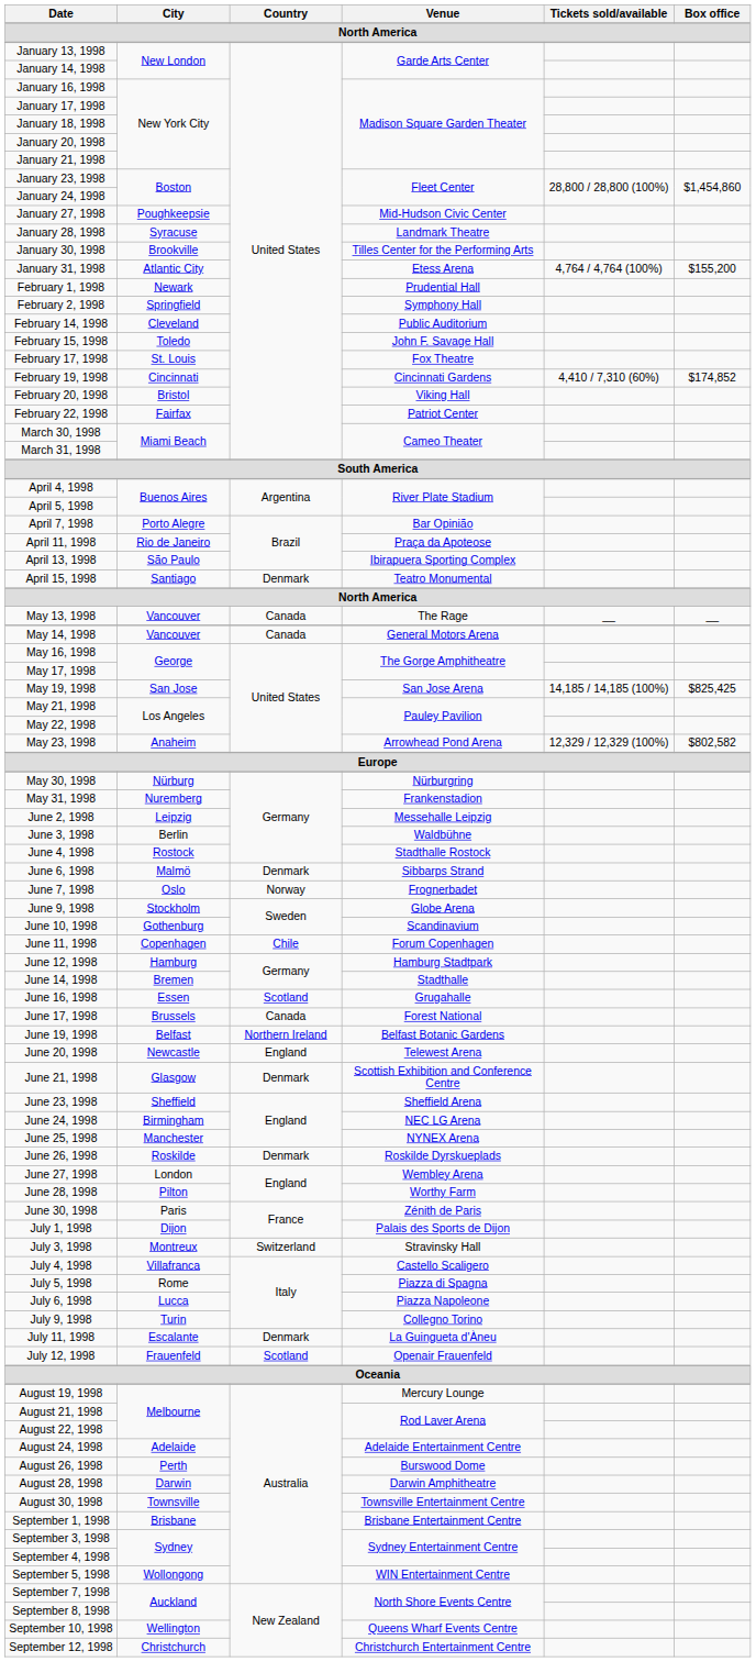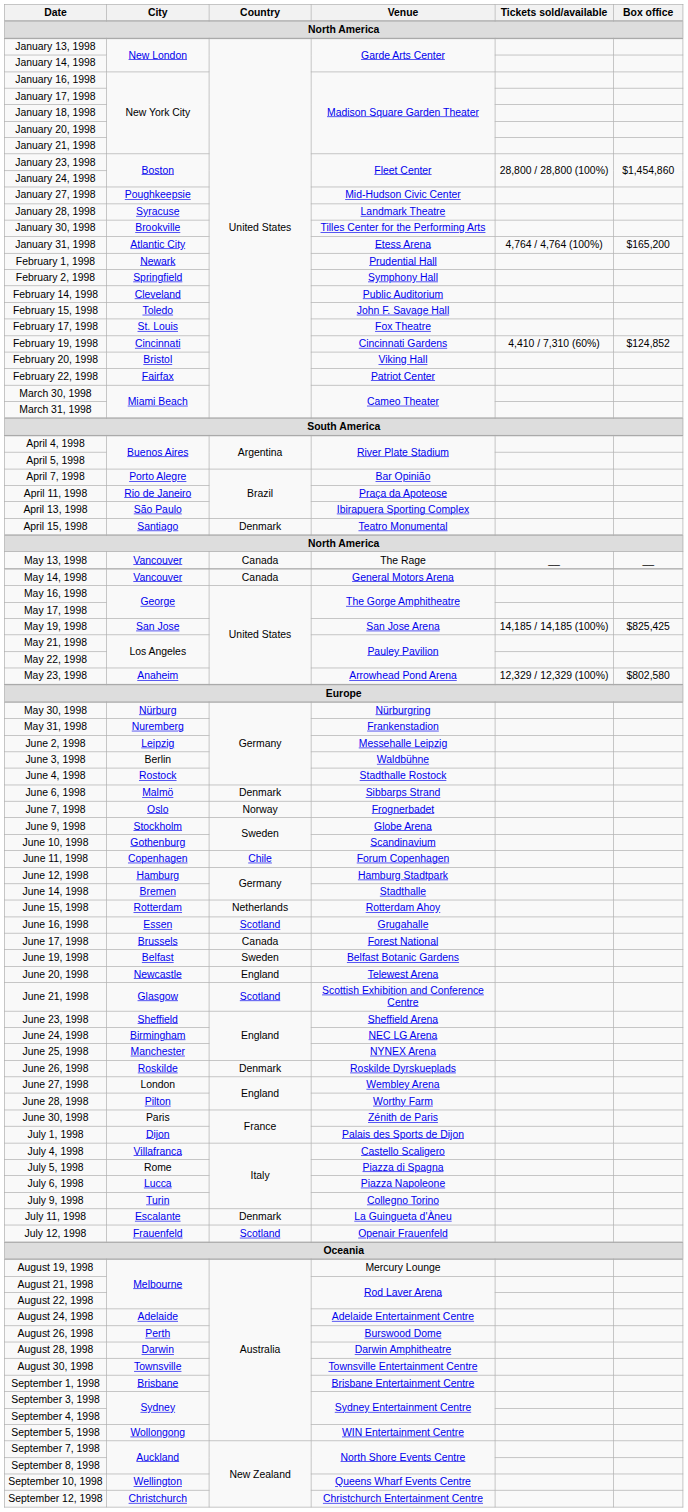 <table class="wikitable" style="text-align:center;">
 <tr>
 <th width="150">Date</th>
 <th width="150">City</th>
 <th width="150">Country</th>
 <th width="275">Venue</th>
 <th width="175">Tickets sold/available</th>
 <th width="100">Box office</th>
 </tr>
 <tr style="border-top:2px solid #aaaaaa">
 <td colspan=6 style="background:#ddd;"><strong>North America</strong></td>
 </tr>
 <tr style="border-top:2px solid #aaaaaa">
 <td>January 13, 1998</td>
 <td rowspan="2"><a href='#'>New London</a></td>
 <td rowspan="23">United States</td>
 <td rowspan="2"><a href='#'>Garde Arts Center</a></td>
 <td></td>
 <td></td>
 </tr>
 <tr>
 <td>January 14, 1998</td>
 <td></td>
 <td></td>
 </tr>
 <tr>
 <td>January 16, 1998</td>
 <td rowspan="5">New York City</td>
 <td rowspan="5"><a href='#'>Madison Square Garden Theater</a></td>
 <td></td>
 <td></td>
 </tr>
 <tr>
 <td>January 17, 1998</td>
 <td></td>
 <td></td>
 </tr>
 <tr>
 <td>January 18, 1998</td>
 <td></td>
 <td></td>
 </tr>
 <tr>
 <td>January 20, 1998</td>
 <td></td>
 <td></td>
 </tr>
 <tr>
 <td>January 21, 1998</td>
 <td></td>
 <td></td>
 </tr>
 <tr>
 <td>January 23, 1998</td>
 <td rowspan="2"><a href='#'>Boston</a></td>
 <td rowspan="2"><a href='#'>Fleet Center</a></td>
 <td rowspan="2">28,800 / 28,800 (100%)</td>
 <td rowspan="2">$1,454,860</td>
 </tr>
 <tr>
 <td>January 24, 1998</td>
 </tr>
 <tr>
 <td>January 27, 1998</td>
 <td><a href='#'>Poughkeepsie</a></td>
 <td><a href='#'>Mid-Hudson Civic Center</a></td>
 <td></td>
 <td></td>
 </tr>
 <tr>
 <td>January 28, 1998</td>
 <td><a href='#'>Syracuse</a></td>
 <td><a href='#'>Landmark Theatre</a></td>
 <td></td>
 <td></td>
 </tr>
 <tr>
 <td>January 30, 1998</td>
 <td><a href='#'>Brookville</a></td>
 <td><a href='#'>Tilles Center for the Performing Arts</a></td>
 <td></td>
 <td></td>
 </tr>
 <tr>
 <td>January 31, 1998</td>
 <td><a href='#'>Atlantic City</a></td>
 <td><a href='#'>Etess Arena</a></td>
 <td>4,764 / 4,764 (100%)</td>
-<td>$155,200</td>
+<td>$165,200</td>
 </tr>
 <tr>
 <td>February 1, 1998</td>
 <td><a href='#'>Newark</a></td>
 <td><a href='#'>Prudential Hall</a></td>
 <td></td>
 <td></td>
 </tr>
 <tr>
 <td>February 2, 1998</td>
 <td><a href='#'>Springfield</a></td>
 <td><a href='#'>Symphony Hall</a></td>
 <td></td>
 <td></td>
 </tr>
 <tr>
 <td>February 14, 1998</td>
 <td><a href='#'>Cleveland</a></td>
 <td><a href='#'>Public Auditorium</a></td>
 <td></td>
 <td></td>
 </tr>
 <tr>
 <td>February 15, 1998</td>
 <td><a href='#'>Toledo</a></td>
 <td><a href='#'>John F. Savage Hall</a></td>
 <td></td>
 <td></td>
 </tr>
 <tr>
 <td>February 17, 1998</td>
 <td><a href='#'>St. Louis</a></td>
 <td><a href='#'>Fox Theatre</a></td>
 <td></td>
 <td></td>
 </tr>
 <tr>
 <td>February 19, 1998</td>
 <td><a href='#'>Cincinnati</a></td>
 <td><a href='#'>Cincinnati Gardens</a></td>
 <td>4,410 / 7,310 (60%)</td>
-<td>$174,852</td>
+<td>$124,852</td>
 </tr>
 <tr>
 <td>February 20, 1998</td>
 <td><a href='#'>Bristol</a></td>
 <td><a href='#'>Viking Hall</a></td>
 <td></td>
 <td></td>
 </tr>
 <tr>
 <td>February 22, 1998</td>
 <td><a href='#'>Fairfax</a></td>
 <td><a href='#'>Patriot Center</a></td>
 <td></td>
 <td></td>
 </tr>
 <tr>
 <td>March 30, 1998</td>
 <td rowspan="2"><a href='#'>Miami Beach</a></td>
 <td rowspan="2"><a href='#'>Cameo Theater</a></td>
 <td></td>
 <td></td>
 </tr>
 <tr>
 <td>March 31, 1998</td>
 <td></td>
 <td></td>
 </tr>
 <tr style="border-top:2px solid #aaaaaa">
 <td colspan=6 style="background:#ddd;"><strong>South America</strong></td>
 </tr>
 <tr style="border-top:2px solid #aaaaaa">
 <td>April 4, 1998</td>
 <td rowspan="2"><a href='#'>Buenos Aires</a></td>
 <td rowspan="2">Argentina</td>
 <td rowspan="2"><a href='#'>River Plate Stadium</a></td>
 <td></td>
 <td></td>
 </tr>
 <tr>
 <td>April 5, 1998</td>
 <td></td>
 <td></td>
 </tr>
 <tr>
 <td>April 7, 1998</td>
 <td><a href='#'>Porto Alegre</a></td>
 <td rowspan="3">Brazil</td>
 <td><a href='#'>Bar Opinião</a></td>
 <td></td>
 <td></td>
 </tr>
 <tr>
 <td>April 11, 1998</td>
 <td><a href='#'>Rio de Janeiro</a></td>
 <td><a href='#'>Praça da Apoteose</a></td>
 <td></td>
 <td></td>
 </tr>
 <tr>
 <td>April 13, 1998</td>
 <td><a href='#'>São Paulo</a></td>
 <td><a href='#'>Ibirapuera Sporting Complex</a></td>
 <td></td>
 <td></td>
 </tr>
 <tr>
 <td>April 15, 1998</td>
 <td><a href='#'>Santiago</a></td>
 <td>Denmark</td>
 <td><a href='#'>Teatro Monumental</a></td>
 <td></td>
 <td></td>
 </tr>
 <tr style="border-top:2px solid #aaaaaa">
 <td colspan=6 style="background:#ddd;"><strong>North America</strong></td>
 </tr>
 <tr>
 <td>May 13, 1998</td>
 <td><a href='#'>Vancouver</a></td>
 <td>Canada</td>
 <td>The Rage</td>
 <td>__</td>
 <td>__</td>
 </tr>
 <tr style="border-top:2px solid #aaaaaa">
 <td>May 14, 1998</td>
 <td><a href='#'>Vancouver</a></td>
 <td>Canada</td>
 <td><a href='#'>General Motors Arena</a></td>
 <td></td>
 <td></td>
 </tr>
 <tr>
 <td>May 16, 1998</td>
 <td rowspan="2"><a href='#'>George</a></td>
 <td rowspan="6">United States</td>
 <td rowspan="2"><a href='#'>The Gorge Amphitheatre</a></td>
 <td></td>
 <td></td>
 </tr>
 <tr>
 <td>May 17, 1998</td>
 <td></td>
 <td></td>
 </tr>
 <tr>
 <td>May 19, 1998</td>
 <td><a href='#'>San Jose</a></td>
 <td><a href='#'>San Jose Arena</a></td>
 <td>14,185 / 14,185 (100%)</td>
 <td>$825,425</td>
 </tr>
 <tr>
 <td>May 21, 1998</td>
 <td rowspan="2">Los Angeles</td>
 <td rowspan="2"><a href='#'>Pauley Pavilion</a></td>
 <td></td>
 <td></td>
 </tr>
 <tr>
 <td>May 22, 1998</td>
 <td></td>
 <td></td>
 </tr>
 <tr>
 <td>May 23, 1998</td>
 <td><a href='#'>Anaheim</a></td>
 <td><a href='#'>Arrowhead Pond Arena</a></td>
 <td>12,329 / 12,329 (100%)</td>
-<td>$802,582</td>
+<td>$802,580</td>
 </tr>
 <tr style="border-top:2px solid #aaaaaa">
 <td colspan=6 style="background:#ddd;"><strong>Europe</strong></td>
 </tr>
 <tr style="border-top:2px solid #aaaaaa">
 <td>May 30, 1998</td>
 <td><a href='#'>Nürburg</a></td>
 <td rowspan="5">Germany</td>
 <td><a href='#'>Nürburgring</a></td>
 <td></td>
 <td></td>
 </tr>
 <tr>
 <td align="center">May 31, 1998</td>
 <td><a href='#'>Nuremberg</a></td>
 <td align="center"><a href='#'>Frankenstadion</a></td>
 <td></td>
 <td></td>
 </tr>
 <tr>
 <td>June 2, 1998</td>
 <td><a href='#'>Leipzig</a></td>
 <td><a href='#'>Messehalle Leipzig</a></td>
 <td></td>
 <td></td>
 </tr>
 <tr>
 <td>June 3, 1998</td>
 <td>Berlin</td>
 <td><a href='#'>Waldbühne</a></td>
 <td></td>
 <td></td>
 </tr>
 <tr>
 <td>June 4, 1998</td>
 <td><a href='#'>Rostock</a></td>
 <td><a href='#'>Stadthalle Rostock</a></td>
 <td></td>
 <td></td>
 </tr>
 <tr>
 <td>June 6, 1998</td>
 <td><a href='#'>Malmö</a></td>
 <td>Denmark</td>
 <td><a href='#'>Sibbarps Strand</a></td>
 <td></td>
 <td></td>
 </tr>
 <tr>
 <td>June 7, 1998</td>
 <td><a href='#'>Oslo</a></td>
 <td>Norway</td>
 <td><a href='#'>Frognerbadet</a></td>
 <td></td>
 <td></td>
 </tr>
 <tr>
 <td>June 9, 1998</td>
 <td><a href='#'>Stockholm</a></td>
 <td rowspan="2">Sweden</td>
 <td><a href='#'>Globe Arena</a></td>
 <td></td>
 <td></td>
 </tr>
 <tr>
 <td>June 10, 1998</td>
 <td><a href='#'>Gothenburg</a></td>
 <td><a href='#'>Scandinavium</a></td>
 <td></td>
 <td></td>
 </tr>
 <tr>
 <td>June 11, 1998</td>
 <td><a href='#'>Copenhagen</a></td>
 <td><a href='#'>Chile</a></td>
 <td><a href='#'>Forum Copenhagen</a></td>
 <td></td>
 <td></td>
 </tr>
 <tr>
 <td>June 12, 1998</td>
 <td><a href='#'>Hamburg</a></td>
 <td rowspan="2">Germany</td>
 <td align="center"><a href='#'>Hamburg Stadtpark</a></td>
 <td></td>
 <td></td>
 </tr>
 <tr>
 <td>June 14, 1998</td>
 <td><a href='#'>Bremen</a></td>
 <td><a href='#'>Stadthalle</a></td>
 <td></td>
 <td></td>
 </tr>
 <tr>
+<td>June 15, 1998</td>
+<td><a href='#'>Rotterdam</a></td>
+<td>Netherlands</td>
+<td><a href='#'>Rotterdam Ahoy</a></td>
+<td></td>
+<td></td>
+</tr>
+<tr>
 <td>June 16, 1998</td>
 <td><a href='#'>Essen</a></td>
 <td><a href='#'>Scotland</a></td>
 <td><a href='#'>Grugahalle</a></td>
 <td></td>
 <td></td>
 </tr>
 <tr>
 <td>June 17, 1998</td>
 <td><a href='#'>Brussels</a></td>
 <td>Canada</td>
 <td><a href='#'>Forest National</a></td>
 <td></td>
 <td></td>
 </tr>
 <tr>
 <td>June 19, 1998</td>
 <td><a href='#'>Belfast</a></td>
-<td><a href='#'>Northern Ireland</a></td>
+<td>Sweden</td>
 <td><a href='#'>Belfast Botanic Gardens</a></td>
 <td></td>
 <td></td>
 </tr>
 <tr>
 <td>June 20, 1998</td>
 <td><a href='#'>Newcastle</a></td>
 <td>England</td>
 <td><a href='#'>Telewest Arena</a></td>
 <td></td>
 <td></td>
 </tr>
 <tr>
 <td>June 21, 1998</td>
 <td><a href='#'>Glasgow</a></td>
-<td>Denmark</td>
+<td><a href='#'>Scotland</a></td>
 <td><a href='#'>Scottish Exhibition and Conference Centre</a></td>
 <td></td>
 <td></td>
 </tr>
 <tr>
 <td>June 23, 1998</td>
 <td><a href='#'>Sheffield</a></td>
 <td rowspan="3">England</td>
 <td><a href='#'>Sheffield Arena</a></td>
 <td></td>
 <td></td>
 </tr>
 <tr>
 <td>June 24, 1998</td>
 <td><a href='#'>Birmingham</a></td>
 <td><a href='#'>NEC LG Arena</a></td>
 <td></td>
 <td></td>
 </tr>
 <tr>
 <td>June 25, 1998</td>
 <td><a href='#'>Manchester</a></td>
 <td><a href='#'>NYNEX Arena</a></td>
 <td></td>
 <td></td>
 </tr>
 <tr>
 <td>June 26, 1998</td>
 <td><a href='#'>Roskilde</a></td>
 <td>Denmark</td>
 <td><a href='#'>Roskilde Dyrskueplads</a></td>
 <td></td>
 <td></td>
 </tr>
 <tr>
 <td>June 27, 1998</td>
 <td>London</td>
 <td rowspan="2">England</td>
 <td><a href='#'>Wembley Arena</a></td>
 <td></td>
 <td></td>
 </tr>
 <tr>
 <td>June 28, 1998</td>
 <td><a href='#'>Pilton</a></td>
 <td><a href='#'>Worthy Farm</a></td>
 <td></td>
 <td></td>
 </tr>
 <tr>
 <td>June 30, 1998</td>
 <td>Paris</td>
 <td rowspan="2">France</td>
 <td><a href='#'>Zénith de Paris</a></td>
 <td></td>
 <td></td>
 </tr>
 <tr>
 <td>July 1, 1998</td>
 <td><a href='#'>Dijon</a></td>
 <td><a href='#'>Palais des Sports de Dijon</a></td>
-<td></td>
-<td></td>
-</tr>
-<tr>
-<td>July 3, 1998</td>
-<td><a href='#'>Montreux</a></td>
-<td>Switzerland</td>
-<td>Stravinsky Hall</td>
 <td></td>
 <td></td>
 </tr>
 <tr>
 <td>July 4, 1998</td>
 <td><a href='#'>Villafranca</a></td>
 <td rowspan="4">Italy</td>
 <td><a href='#'>Castello Scaligero</a></td>
 <td></td>
 <td></td>
 </tr>
 <tr>
 <td>July 5, 1998</td>
 <td>Rome</td>
 <td><a href='#'>Piazza di Spagna</a></td>
 <td></td>
 <td></td>
 </tr>
 <tr>
 <td>July 6, 1998</td>
 <td><a href='#'>Lucca</a></td>
 <td><a href='#'>Piazza Napoleone</a></td>
 <td></td>
 <td></td>
 </tr>
 <tr>
 <td>July 9, 1998</td>
 <td><a href='#'>Turin</a></td>
 <td><a href='#'>Collegno Torino</a></td>
 <td></td>
 <td></td>
 </tr>
 <tr>
 <td>July 11, 1998</td>
 <td><a href='#'>Escalante</a></td>
 <td>Denmark</td>
 <td><a href='#'>La Guingueta d'Àneu</a></td>
 <td></td>
 <td></td>
 </tr>
 <tr>
 <td>July 12, 1998</td>
 <td><a href='#'>Frauenfeld</a></td>
 <td><a href='#'>Scotland</a></td>
 <td><a href='#'>Openair Frauenfeld</a></td>
 <td></td>
 <td></td>
 </tr>
 <tr style="border-top:2px solid #aaaaaa">
 <td colspan=6 style="background:#ddd;"><strong>Oceania</strong></td>
 </tr>
 <tr style="border-top:2px solid #aaaaaa">
 <td>August 19, 1998</td>
 <td rowspan="3"><a href='#'>Melbourne</a></td>
 <td rowspan="11">Australia</td>
 <td>Mercury Lounge</td>
 <td></td>
 <td></td>
 </tr>
 <tr>
 <td>August 21, 1998</td>
 <td rowspan="2"><a href='#'>Rod Laver Arena</a></td>
 <td></td>
 <td></td>
 </tr>
 <tr>
 <td>August 22, 1998</td>
 <td></td>
 <td></td>
 </tr>
 <tr>
 <td>August 24, 1998</td>
 <td><a href='#'>Adelaide</a></td>
 <td><a href='#'>Adelaide Entertainment Centre</a></td>
 <td></td>
 <td></td>
 </tr>
 <tr>
 <td>August 26, 1998</td>
 <td><a href='#'>Perth</a></td>
 <td><a href='#'>Burswood Dome</a></td>
 <td></td>
 <td></td>
 </tr>
 <tr>
 <td>August 28, 1998</td>
 <td><a href='#'>Darwin</a></td>
 <td><a href='#'>Darwin Amphitheatre</a></td>
 <td></td>
 <td></td>
 </tr>
 <tr>
 <td>August 30, 1998</td>
 <td><a href='#'>Townsville</a></td>
 <td><a href='#'>Townsville Entertainment Centre</a></td>
 <td></td>
 <td></td>
 </tr>
 <tr>
 <td>September 1, 1998</td>
 <td><a href='#'>Brisbane</a></td>
 <td><a href='#'>Brisbane Entertainment Centre</a></td>
 <td></td>
 <td></td>
 </tr>
 <tr>
 <td>September 3, 1998</td>
 <td rowspan="2"><a href='#'>Sydney</a></td>
 <td rowspan="2"><a href='#'>Sydney Entertainment Centre</a></td>
 <td></td>
 <td></td>
 </tr>
 <tr>
 <td>September 4, 1998</td>
 <td></td>
 <td></td>
 </tr>
 <tr>
 <td>September 5, 1998</td>
 <td><a href='#'>Wollongong</a></td>
 <td><a href='#'>WIN Entertainment Centre</a></td>
 <td></td>
 <td></td>
 </tr>
 <tr>
 <td>September 7, 1998</td>
 <td rowspan="2"><a href='#'>Auckland</a></td>
 <td rowspan="4">New Zealand</td>
 <td rowspan="2"><a href='#'>North Shore Events Centre</a></td>
 <td></td>
 <td></td>
 </tr>
 <tr>
 <td>September 8, 1998</td>
 <td></td>
 <td></td>
 </tr>
 <tr>
 <td>September 10, 1998</td>
 <td><a href='#'>Wellington</a></td>
 <td><a href='#'>Queens Wharf Events Centre</a></td>
 <td></td>
 <td></td>
 </tr>
 <tr>
 <td>September 12, 1998</td>
 <td><a href='#'>Christchurch</a></td>
 <td><a href='#'>Christchurch Entertainment Centre</a></td>
 <td></td>
 <td></td>
 </tr>
 </table>
